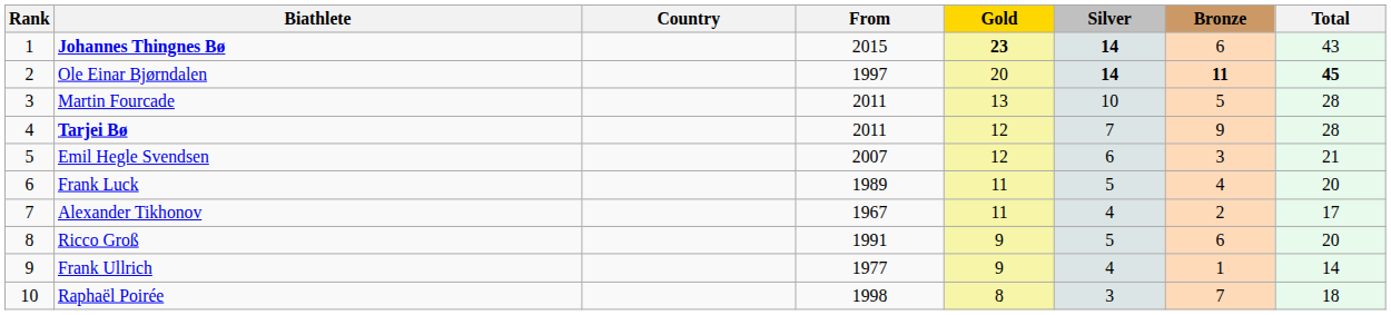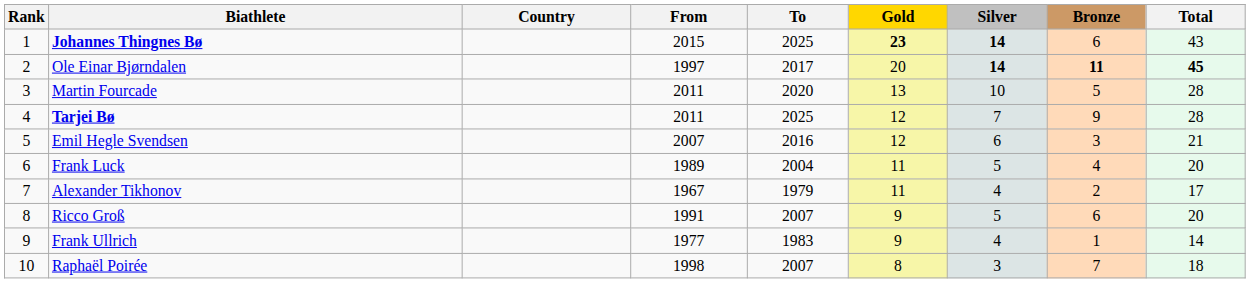 <table class="wikitable plainrowheaders" width=80% style="text-align:center;">
 <tr style="background-color:#EDEDED;">
 <th class="hintergrundfarbe5" style="width:1em">Rank</th>
 <th class="hintergrundfarbe5">Biathlete</th>
 <th class="hintergrundfarbe5">Country</th>
 <th class="hintergrundfarbe5">From</th>
+<th class="hintergrundfarbe5">To</th>
 <th style="background:    gold; width:8%">Gold</th>
 <th style="background:  silver; width:8%">Silver</th>
 <th style="background: #CC9966; width:8%">Bronze</th>
 <th class="hintergrundfarbe5" style="width:8%">Total</th>
 </tr>
 <tr>
 <td>1</td>
 <td align="left"><strong><a href='#'>Johannes Thingnes Bø</a></strong></td>
 <td align="left"></td>
 <td>2015</td>
+<td>2025</td>
 <td bgcolor="#F7F6A8"><strong>23</strong></td>
 <td bgcolor="#DCE5E5"><strong>14</strong></td>
 <td bgcolor="#FFDAB9">6</td>
 <td bgcolor="#E7FAEC">43</td>
 </tr>
 <tr align="center">
 <td>2</td>
 <td align="left"><a href='#'>Ole Einar Bjørndalen</a></td>
 <td align="left"></td>
 <td>1997</td>
+<td>2017</td>
 <td bgcolor="#F7F6A8">20</td>
 <td bgcolor="#DCE5E5"><strong>14</strong></td>
 <td bgcolor="#FFDAB9"><strong>11</strong></td>
 <td bgcolor="#E7FAEC"><strong>45</strong></td>
 </tr>
 <tr align="center">
 <td>3</td>
 <td align="left"><a href='#'>Martin Fourcade</a></td>
 <td align="left"></td>
 <td>2011</td>
+<td>2020</td>
 <td bgcolor="#F7F6A8">13</td>
 <td bgcolor="#DCE5E5">10</td>
 <td bgcolor="#FFDAB9">5</td>
 <td bgcolor="#E7FAEC">28</td>
 </tr>
 <tr align="center">
 <td>4</td>
 <td align="left"><strong><a href='#'>Tarjei Bø</a></strong></td>
 <td align="left"></td>
 <td>2011</td>
+<td>2025</td>
 <td bgcolor="#F7F6A8">12</td>
 <td bgcolor="#DCE5E5">7</td>
 <td bgcolor="#FFDAB9">9</td>
 <td bgcolor="#E7FAEC">28</td>
 </tr>
 <tr align="center">
 <td>5</td>
 <td align="left"><a href='#'>Emil Hegle Svendsen</a></td>
 <td align="left"></td>
 <td>2007</td>
+<td>2016</td>
 <td bgcolor="#F7F6A8">12</td>
 <td bgcolor="#DCE5E5">6</td>
 <td bgcolor="#FFDAB9">3</td>
 <td bgcolor="#E7FAEC">21</td>
 </tr>
 <tr align="center">
 <td>6</td>
 <td align="left"><a href='#'>Frank Luck</a></td>
 <td align="left"><br></td>
 <td>1989</td>
+<td>2004</td>
 <td bgcolor="#F7F6A8">11</td>
 <td bgcolor="#DCE5E5">5</td>
 <td bgcolor="#FFDAB9">4</td>
 <td bgcolor="#E7FAEC">20</td>
 </tr>
 <tr align="center">
 <td>7</td>
 <td align="left"><a href='#'>Alexander Tikhonov</a></td>
 <td align="left"></td>
 <td>1967</td>
+<td>1979</td>
 <td bgcolor="#F7F6A8">11</td>
 <td bgcolor="#DCE5E5">4</td>
 <td bgcolor="#FFDAB9">2</td>
 <td bgcolor="#E7FAEC">17</td>
 </tr>
 <tr align="center">
 <td>8</td>
 <td align="left"><a href='#'>Ricco Groß</a></td>
 <td align="left"></td>
 <td>1991</td>
+<td>2007</td>
 <td bgcolor="#F7F6A8">9</td>
 <td bgcolor="#DCE5E5">5</td>
 <td bgcolor="#FFDAB9">6</td>
 <td bgcolor="#E7FAEC">20</td>
 </tr>
 <tr align="center">
 <td>9</td>
 <td align="left"><a href='#'>Frank Ullrich</a></td>
 <td align="left"></td>
 <td>1977</td>
+<td>1983</td>
 <td bgcolor="#F7F6A8">9</td>
 <td bgcolor="#DCE5E5">4</td>
 <td bgcolor="#FFDAB9">1</td>
 <td bgcolor="#E7FAEC">14</td>
 </tr>
 <tr align="center">
 <td>10</td>
 <td align="left"><a href='#'>Raphaël Poirée</a></td>
 <td align="left"></td>
 <td>1998</td>
+<td>2007</td>
 <td bgcolor="#F7F6A8">8</td>
 <td bgcolor="#DCE5E5">3</td>
 <td bgcolor="#FFDAB9">7</td>
 <td bgcolor="#E7FAEC">18</td>
 </tr>
 </table>
